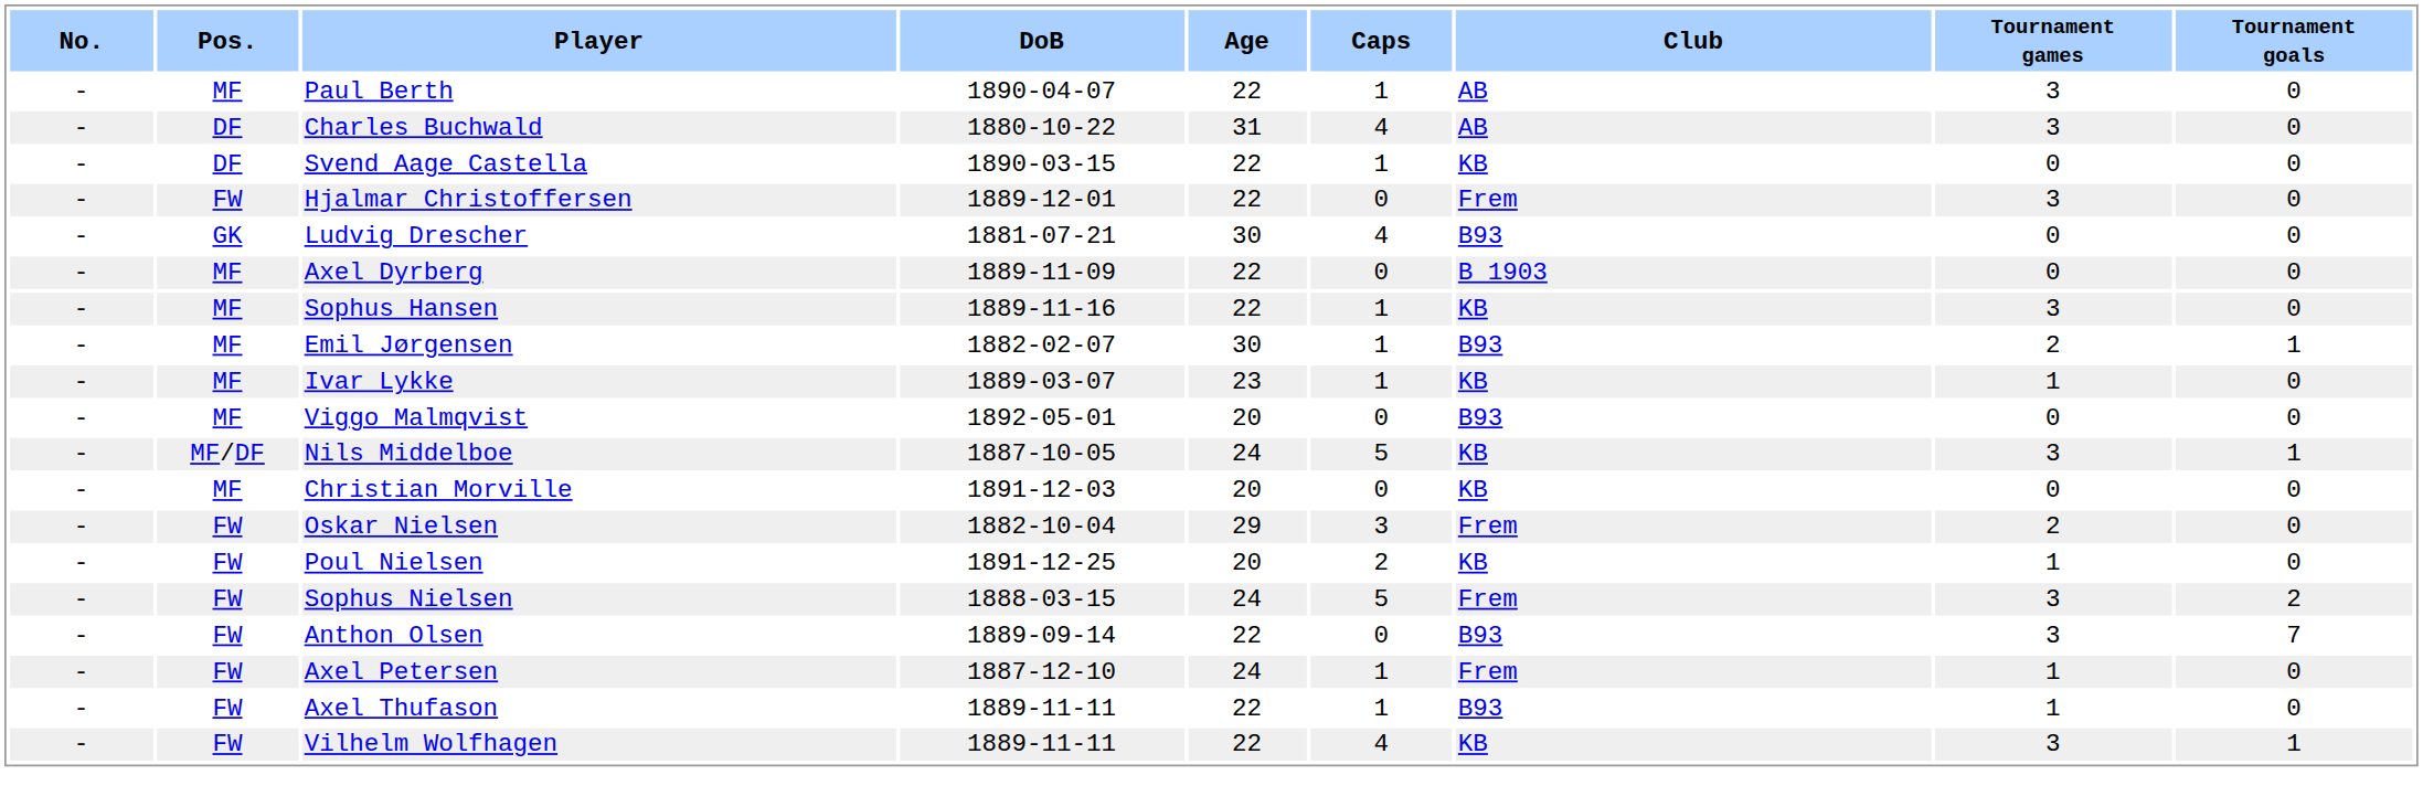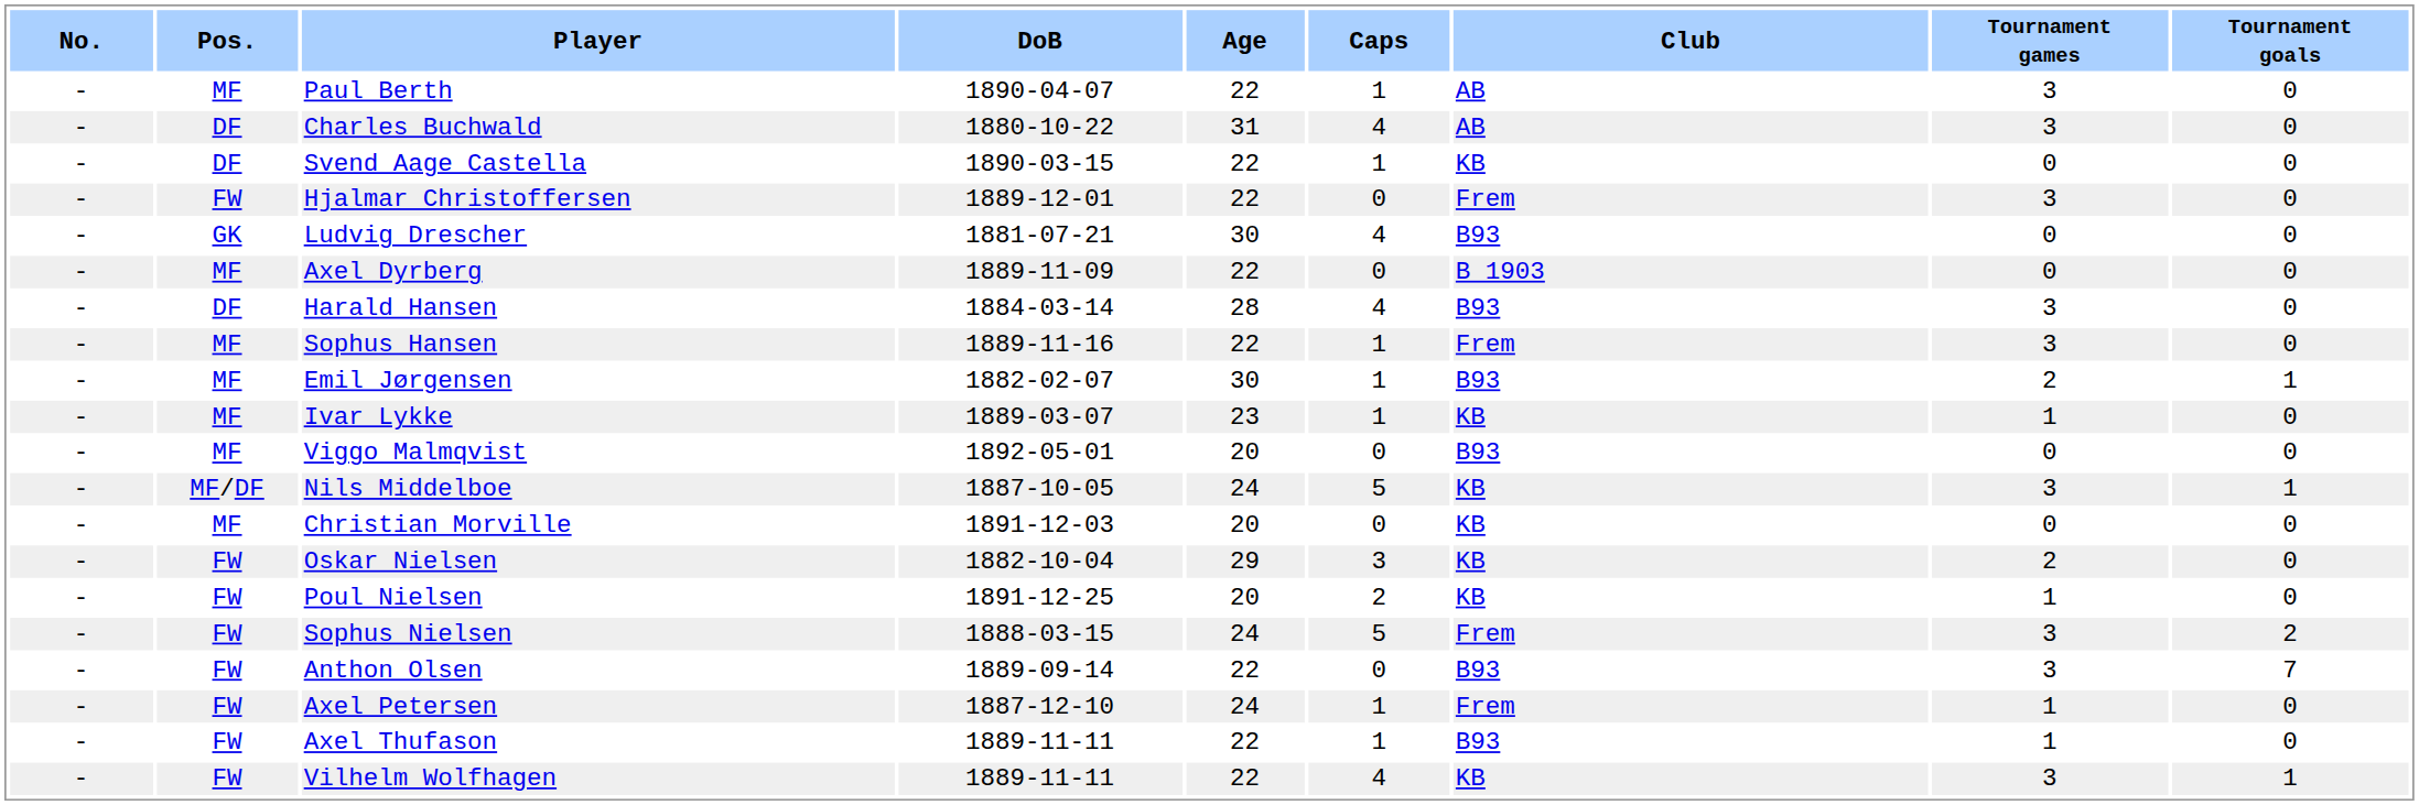 <table border="0" width="100%" style="border: 1px solid #999; background-color:#FFFFFF; text-align:center">
 <tr align="center" bgcolor="#AAD0FF">
 <th width=6%>No.</th>
 <th width=6%>Pos.</th>
 <th width=25%>Player</th>
 <th width=12%>DoB</th>
 <th width=5%>Age</th>
 <th width=6%>Caps</th>
 <th width=20%>Club</th>
 <th width=10%><small>Tournament<br>games</small></th>
 <th width=10%><small>Tournament<br>goals</small></th>
 </tr>
 <tr>
 <td>-</td>
 <td><a href='#'>MF</a></td>
 <td align="left"><a href='#'>Paul Berth</a></td>
 <td>1890-04-07</td>
 <td>22</td>
 <td>1</td>
 <td align="left"> <a href='#'>AB</a></td>
 <td>3</td>
 <td>0</td>
 </tr>
 <tr bgcolor="#EFEFEF">
 <td>-</td>
 <td><a href='#'>DF</a></td>
 <td align="left"><a href='#'>Charles Buchwald</a></td>
 <td>1880-10-22</td>
 <td>31</td>
 <td>4</td>
 <td align="left"> <a href='#'>AB</a></td>
 <td>3</td>
 <td>0</td>
 </tr>
 <tr>
 <td>-</td>
 <td><a href='#'>DF</a></td>
 <td align="left"><a href='#'>Svend Aage Castella</a></td>
 <td>1890-03-15</td>
 <td>22</td>
 <td>1</td>
 <td align="left"> <a href='#'>KB</a></td>
 <td>0</td>
 <td>0</td>
 </tr>
 <tr bgcolor="#EFEFEF">
 <td>-</td>
 <td><a href='#'>FW</a></td>
 <td align="left"><a href='#'>Hjalmar Christoffersen</a></td>
 <td>1889-12-01</td>
 <td>22</td>
 <td>0</td>
 <td align="left"> <a href='#'>Frem</a></td>
 <td>3</td>
 <td>0</td>
 </tr>
 <tr>
 <td>-</td>
 <td><a href='#'>GK</a></td>
 <td align="left"><a href='#'>Ludvig Drescher</a></td>
 <td>1881-07-21</td>
 <td>30</td>
 <td>4</td>
 <td align="left"> <a href='#'>B93</a></td>
 <td>0</td>
 <td>0</td>
 </tr>
 <tr bgcolor="#EFEFEF">
 <td>-</td>
 <td><a href='#'>MF</a></td>
 <td align="left"><a href='#'>Axel Dyrberg</a></td>
 <td>1889-11-09</td>
 <td>22</td>
 <td>0</td>
 <td align="left"> <a href='#'>B 1903</a></td>
 <td>0</td>
 <td>0</td>
 </tr>
+<tr>
+<td>-</td>
+<td><a href='#'>DF</a></td>
+<td align="left"><a href='#'>Harald Hansen</a></td>
+<td>1884-03-14</td>
+<td>28</td>
+<td>4</td>
+<td align="left"> <a href='#'>B93</a></td>
+<td>3</td>
+<td>0</td>
+</tr>
 <tr bgcolor="#EFEFEF">
 <td>-</td>
 <td><a href='#'>MF</a></td>
 <td align="left"><a href='#'>Sophus Hansen</a></td>
 <td>1889-11-16</td>
 <td>22</td>
 <td>1</td>
-<td align="left"> <a href='#'>KB</a></td>
+<td align="left"> <a href='#'>Frem</a></td>
 <td>3</td>
 <td>0</td>
 </tr>
 <tr>
 <td>-</td>
 <td><a href='#'>MF</a></td>
 <td align="left"><a href='#'>Emil Jørgensen</a></td>
 <td>1882-02-07</td>
 <td>30</td>
 <td>1</td>
 <td align="left"> <a href='#'>B93</a></td>
 <td>2</td>
 <td>1</td>
 </tr>
 <tr bgcolor="#EFEFEF">
 <td>-</td>
 <td><a href='#'>MF</a></td>
 <td align="left"><a href='#'>Ivar Lykke</a></td>
 <td>1889-03-07</td>
 <td>23</td>
 <td>1</td>
 <td align="left"> <a href='#'>KB</a></td>
 <td>1</td>
 <td>0</td>
 </tr>
 <tr>
 <td>-</td>
 <td><a href='#'>MF</a></td>
 <td align="left"><a href='#'>Viggo Malmqvist</a></td>
 <td>1892-05-01</td>
 <td>20</td>
 <td>0</td>
 <td align="left"> <a href='#'>B93</a></td>
 <td>0</td>
 <td>0</td>
 </tr>
 <tr bgcolor="#EFEFEF">
 <td>-</td>
 <td><a href='#'>MF</a>/<a href='#'>DF</a></td>
 <td align="left"><a href='#'>Nils Middelboe</a></td>
 <td>1887-10-05</td>
 <td>24</td>
 <td>5</td>
 <td align="left"> <a href='#'>KB</a></td>
 <td>3</td>
 <td>1</td>
 </tr>
 <tr>
 <td>-</td>
 <td><a href='#'>MF</a></td>
 <td align="left"><a href='#'>Christian Morville</a></td>
 <td>1891-12-03</td>
 <td>20</td>
 <td>0</td>
 <td align="left"> <a href='#'>KB</a></td>
 <td>0</td>
 <td>0</td>
 </tr>
 <tr bgcolor="#EFEFEF">
 <td>-</td>
 <td><a href='#'>FW</a></td>
 <td align="left"><a href='#'>Oskar Nielsen</a></td>
 <td>1882-10-04</td>
 <td>29</td>
 <td>3</td>
-<td align="left"> <a href='#'>Frem</a></td>
+<td align="left"> <a href='#'>KB</a></td>
 <td>2</td>
 <td>0</td>
 </tr>
 <tr>
 <td>-</td>
 <td><a href='#'>FW</a></td>
 <td align="left"><a href='#'>Poul Nielsen</a></td>
 <td>1891-12-25</td>
 <td>20</td>
 <td>2</td>
 <td align="left"> <a href='#'>KB</a></td>
 <td>1</td>
 <td>0</td>
 </tr>
 <tr bgcolor="#EFEFEF">
 <td>-</td>
 <td><a href='#'>FW</a></td>
 <td align="left"><a href='#'>Sophus Nielsen</a></td>
 <td>1888-03-15</td>
 <td>24</td>
 <td>5</td>
 <td align="left"> <a href='#'>Frem</a></td>
 <td>3</td>
 <td>2</td>
 </tr>
 <tr>
 <td>-</td>
 <td><a href='#'>FW</a></td>
 <td align="left"><a href='#'>Anthon Olsen</a></td>
 <td>1889-09-14</td>
 <td>22</td>
 <td>0</td>
 <td align="left"> <a href='#'>B93</a></td>
 <td>3</td>
 <td>7</td>
 </tr>
 <tr bgcolor="#EFEFEF">
 <td>-</td>
 <td><a href='#'>FW</a></td>
 <td align="left"><a href='#'>Axel Petersen</a></td>
 <td>1887-12-10</td>
 <td>24</td>
 <td>1</td>
 <td align="left"> <a href='#'>Frem</a></td>
 <td>1</td>
 <td>0</td>
 </tr>
 <tr>
 <td>-</td>
 <td><a href='#'>FW</a></td>
 <td align="left"><a href='#'>Axel Thufason</a></td>
 <td>1889-11-11</td>
 <td>22</td>
 <td>1</td>
 <td align="left"> <a href='#'>B93</a></td>
 <td>1</td>
 <td>0</td>
 </tr>
 <tr bgcolor="#EFEFEF">
 <td>-</td>
 <td><a href='#'>FW</a></td>
 <td align="left"><a href='#'>Vilhelm Wolfhagen</a></td>
 <td>1889-11-11</td>
 <td>22</td>
 <td>4</td>
 <td align="left"> <a href='#'>KB</a></td>
 <td>3</td>
 <td>1</td>
 </tr>
 </table>
